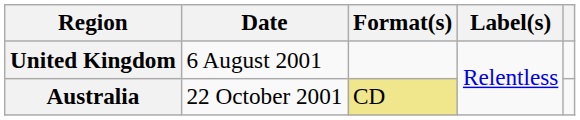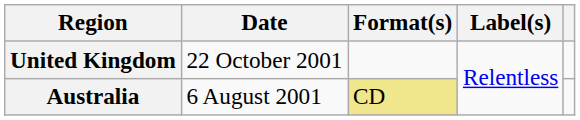 <table class="wikitable plainrowheaders">
 <tr>
 <th scope="col">Region</th>
 <th scope="col">Date</th>
 <th scope="col">Format(s)</th>
 <th scope="col">Label(s)</th>
 <th scope="col"></th>
 </tr>
 <tr>
 <th scope="row">United Kingdom</th>
-<td>6 August 2001</td>
+<td>22 October 2001</td>
 <td></td>
 <td rowspan="2"><a href='#'>Relentless</a></td>
 <td align="center"></td>
 </tr>
 <tr>
 <th scope="row">Australia</th>
-<td>22 October 2001</td>
+<td>6 August 2001</td>
 <td style="background: khaki;">CD</td>
 <td align="center"></td>
 </tr>
 </table>
